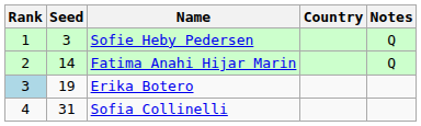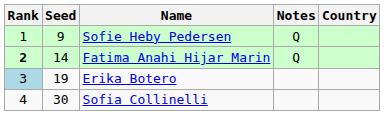 <table class="wikitable" style="text-align:center;">
 <tr>
 <th>Rank</th>
 <th>Seed</th>
 <th>Name</th>
+<th>Notes</th>
 <th>Country</th>
-<th>Notes</th>
 </tr>
 <tr bgcolor=ccffcc>
 <td>1</td>
-<td>3</td>
+<td>9</td>
 <td align=left><a href='#'>Sofie Heby Pedersen</a></td>
+<td>Q</td>
 <td align=left></td>
-<td>Q</td>
 </tr>
 <tr bgcolor=ccffcc>
-<td>2</td>
+<td><strong>2</strong></td>
 <td>14</td>
 <td align=left><a href='#'>Fatima Anahi Hijar Marin</a></td>
+<td>Q</td>
 <td align=left></td>
-<td>Q</td>
 </tr>
 <tr>
 <td style="background: lightblue;">3</td>
 <td>19</td>
 <td align=left><a href='#'>Erika Botero</a></td>
+<td></td>
 <td align=left></td>
-<td></td>
 </tr>
 <tr>
 <td>4</td>
-<td>31</td>
+<td>30</td>
 <td align=left><a href='#'>Sofia Collinelli</a></td>
+<td></td>
 <td align=left></td>
-<td></td>
 </tr>
 </table>
